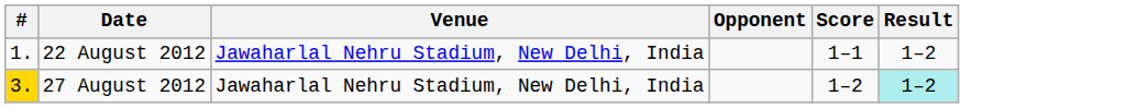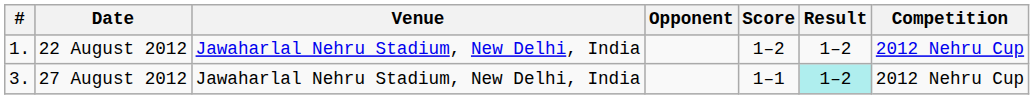 <table class="wikitable collapsible collapsed" style="font-size:90%">
 <tr>
 <th>#</th>
 <th>Date</th>
 <th>Venue</th>
 <th>Opponent</th>
 <th>Score</th>
 <th>Result</th>
+<th>Competition</th>
 </tr>
 <tr>
 <td>1.</td>
 <td>22 August 2012</td>
 <td><a href='#'>Jawaharlal Nehru Stadium</a>, <a href='#'>New Delhi</a>, India</td>
 <td></td>
-<td align=center>1–1</td>
 <td align=center>1–2</td>
+<td align=center>1–2</td>
+<td><a href='#'>2012 Nehru Cup</a></td>
 </tr>
 <tr>
-<td style="background: gold;">3.</td>
+<td>3.</td>
 <td>27 August 2012</td>
 <td>Jawaharlal Nehru Stadium, New Delhi, India</td>
 <td></td>
-<td align=center>1–2</td>
+<td align=center>1–1</td>
 <td align=center style="background: paleturquoise;">1–2</td>
+<td>2012 Nehru Cup</td>
 </tr>
 </table>
